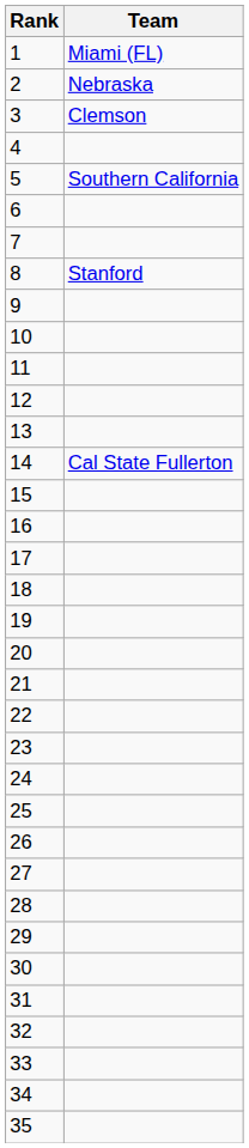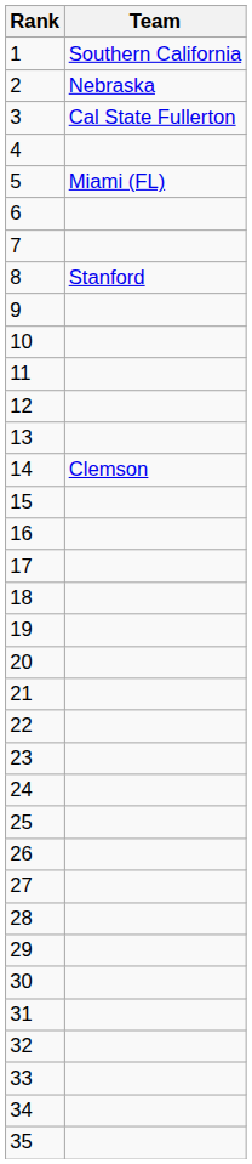 <table class=wikitable>
 <tr>
 <th>Rank</th>
 <th>Team</th>
 </tr>
 <tr>
 <td>1</td>
-<td><a href='#'>Miami (FL)</a></td>
+<td><a href='#'>Southern California</a></td>
 </tr>
 <tr>
 <td>2</td>
 <td><a href='#'>Nebraska</a></td>
 </tr>
 <tr>
 <td>3</td>
-<td><a href='#'>Clemson</a></td>
+<td><a href='#'>Cal State Fullerton</a></td>
 </tr>
 <tr>
 <td>4</td>
 <td></td>
 </tr>
 <tr>
 <td>5</td>
-<td><a href='#'>Southern California</a></td>
+<td><a href='#'>Miami (FL)</a></td>
 </tr>
 <tr>
 <td>6</td>
 <td></td>
 </tr>
 <tr>
 <td>7</td>
 <td></td>
 </tr>
 <tr>
 <td>8</td>
 <td><a href='#'>Stanford</a></td>
 </tr>
 <tr>
 <td>9</td>
 <td></td>
 </tr>
 <tr>
 <td>10</td>
 <td></td>
 </tr>
 <tr>
 <td>11</td>
 <td></td>
 </tr>
 <tr>
 <td>12</td>
 <td></td>
 </tr>
 <tr>
 <td>13</td>
 <td></td>
 </tr>
 <tr>
 <td>14</td>
-<td><a href='#'>Cal State Fullerton</a></td>
+<td><a href='#'>Clemson</a></td>
 </tr>
 <tr>
 <td>15</td>
 <td></td>
 </tr>
 <tr>
 <td>16</td>
 <td></td>
 </tr>
 <tr>
 <td>17</td>
 <td></td>
 </tr>
 <tr>
 <td>18</td>
 <td></td>
 </tr>
 <tr>
 <td>19</td>
 <td></td>
 </tr>
 <tr>
 <td>20</td>
 <td></td>
 </tr>
 <tr>
 <td>21</td>
 <td></td>
 </tr>
 <tr>
 <td>22</td>
 <td></td>
 </tr>
 <tr>
 <td>23</td>
 <td></td>
 </tr>
 <tr>
 <td>24</td>
 <td></td>
 </tr>
 <tr>
 <td>25</td>
 <td></td>
 </tr>
 <tr>
 <td>26</td>
 <td></td>
 </tr>
 <tr>
 <td>27</td>
 <td></td>
 </tr>
 <tr>
 <td>28</td>
 <td></td>
 </tr>
 <tr>
 <td>29</td>
 <td></td>
 </tr>
 <tr>
 <td>30</td>
 <td></td>
 </tr>
 <tr>
 <td>31</td>
 <td></td>
 </tr>
 <tr>
 <td>32</td>
 <td></td>
 </tr>
 <tr>
 <td>33</td>
 <td></td>
 </tr>
 <tr>
 <td>34</td>
 <td></td>
 </tr>
 <tr>
 <td>35</td>
 <td></td>
 </tr>
 </table>
